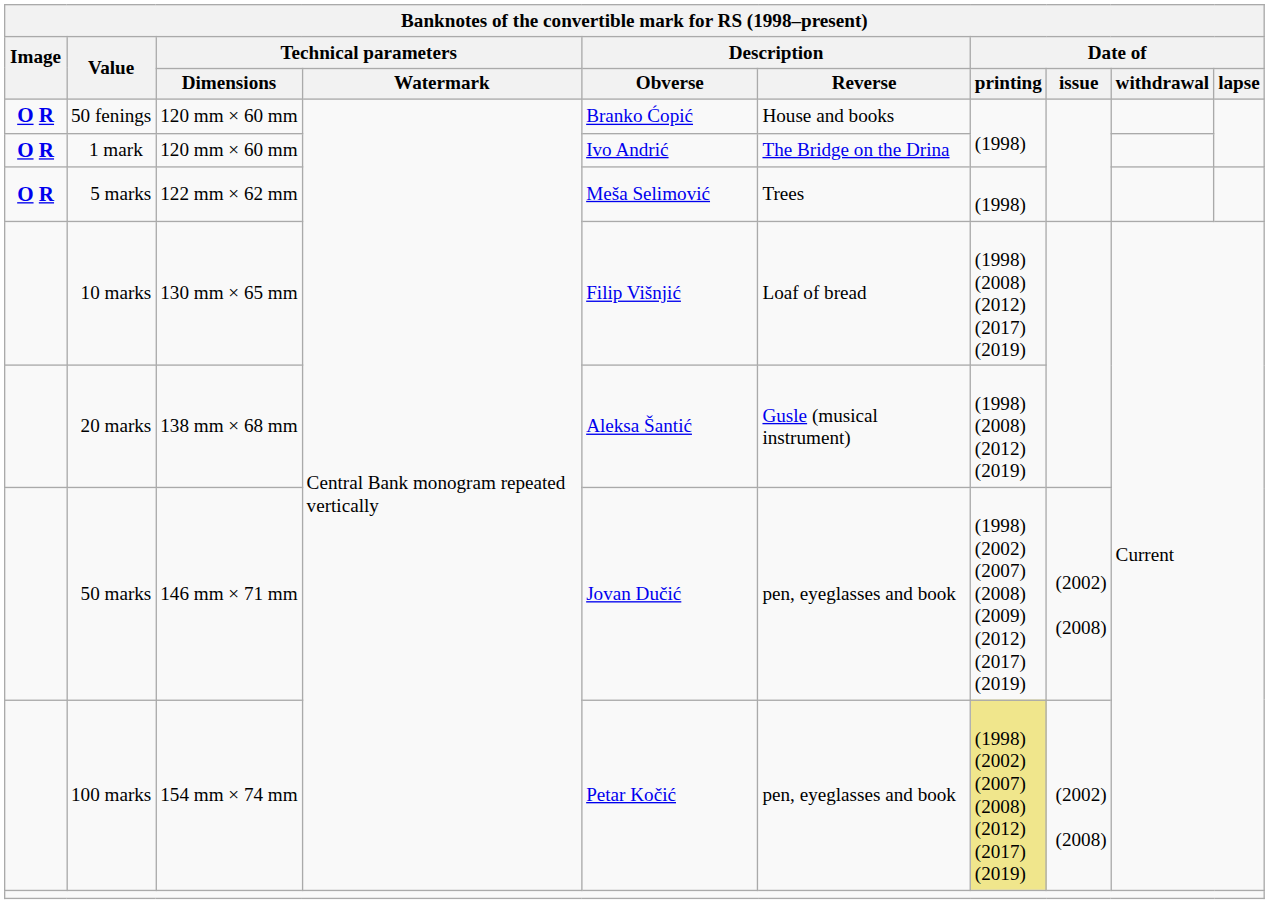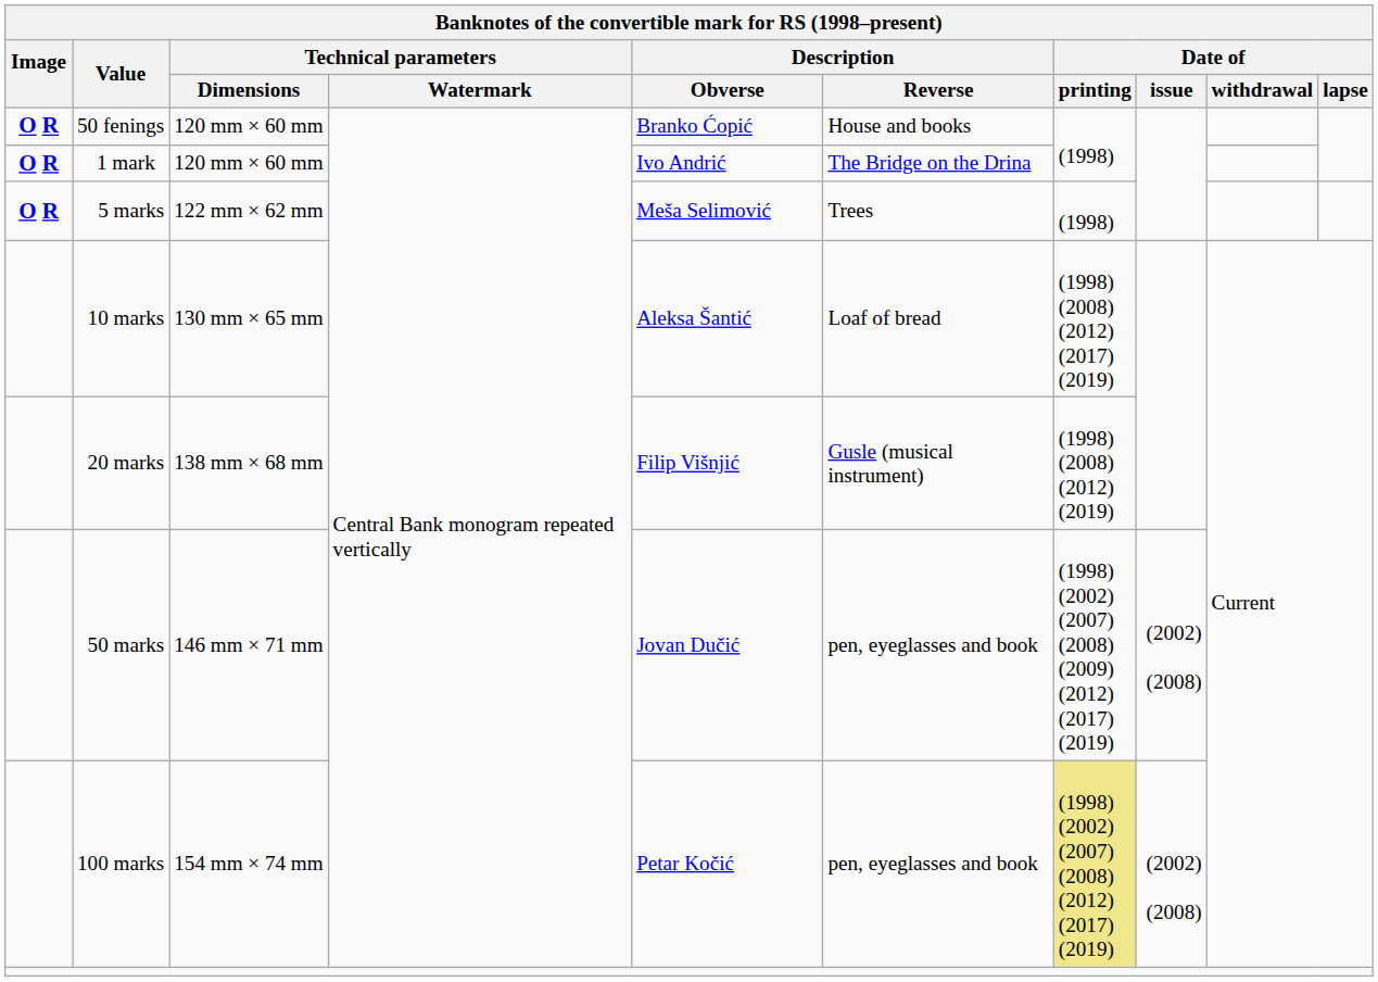 <table class="wikitable collapsible" style="font-size: 90%" width="75%">
 <tr>
 <th colspan="10">Banknotes of the convertible mark for RS (1998–present)</th>
 </tr>
 <tr>
 <th rowspan="2" width="5%">Image<br> </th>
 <th rowspan="2" width="5%">Value</th>
 <th colspan="2" width="30%">Technical parameters</th>
 <th colspan="2" width="30%">Description</th>
 <th colspan="4" width="30%">Date of</th>
 </tr>
 <tr>
 <th width="10%">Dimensions</th>
 <th width="30%">Watermark</th>
 <th width="18%">Obverse</th>
 <th width="22%">Reverse</th>
 <th width="5%">printing</th>
 <th width="5%">issue</th>
 <th width="5%">withdrawal</th>
 <th width="5%">lapse</th>
 </tr>
 <tr>
 <td style="text-align:center; font-weight:bold; font-size:110%; background=#000;"><span><a href='#'>O</a> <a href='#'>R</a></span></td>
 <td style="text-align:right">50 fenings</td>
 <td style="text-align:right">120 mm × 60 mm</td>
 <td rowspan="7">Central Bank monogram repeated vertically</td>
 <td><a href='#'>Branko Ćopić</a></td>
 <td>House and books</td>
 <td rowspan="2"><br>(1998)</td>
 <td rowspan="3"></td>
 <td></td>
 <td rowspan="2"></td>
 </tr>
 <tr>
 <td style="text-align:center; font-weight:bold; font-size:110%; background=#000;"><span><a href='#'>O</a> <a href='#'>R</a></span></td>
 <td style="text-align:right">1 mark  </td>
 <td style="text-align:right">120 mm × 60 mm</td>
 <td><a href='#'>Ivo Andrić</a></td>
 <td><a href='#'>The Bridge on the Drina</a></td>
 <td></td>
 </tr>
 <tr>
 <td style="text-align:center; font-weight:bold; font-size:110%; background=#000;"><span><a href='#'>O</a> <a href='#'>R</a></span></td>
 <td style="text-align:right">5 marks</td>
 <td style="text-align:right">122 mm × 62 mm</td>
 <td><a href='#'>Meša Selimović</a></td>
 <td>Trees</td>
 <td><br>(1998)</td>
 <td></td>
 <td></td>
 </tr>
 <tr>
 <td style="text-align:center; font-weight:bold; font-size:110%; background=#000;"><span> </span></td>
 <td style="text-align:right">10 marks</td>
 <td style="text-align:right">130 mm × 65 mm</td>
-<td><a href='#'>Filip Višnjić</a></td>
+<td><a href='#'>Aleksa Šantić</a></td>
 <td>Loaf of bread</td>
 <td><br>(1998)<br>(2008)<br>(2012)<br>(2017)<br>(2019)</td>
 <td rowspan="2"><br><br><br></td>
 <td rowspan="4" colspan="2">Current</td>
 </tr>
 <tr>
 <td style="text-align:center; font-weight:bold; font-size:110%; background=#000;"><span> </span></td>
 <td style="text-align:right">20 marks</td>
 <td style="text-align:right">138 mm × 68 mm</td>
-<td><a href='#'>Aleksa Šantić</a></td>
+<td><a href='#'>Filip Višnjić</a></td>
 <td><a href='#'>Gusle</a> (musical instrument)</td>
 <td><br>(1998)<br>(2008)<br>(2012)<br>(2019)</td>
 </tr>
 <tr>
 <td style="text-align:center; font-weight:bold; font-size:110%; background=#000;"><span> </span></td>
 <td style="text-align:right">50 marks</td>
 <td style="text-align:right">146 mm × 71 mm</td>
 <td><a href='#'>Jovan Dučić</a></td>
 <td>pen, eyeglasses and book</td>
 <td><br>(1998)<br>(2002)<br>(2007)<br>(2008)<br>(2009)<br>(2012)<br>(2017)<br>(2019)</td>
 <td><br><br> (2002)<br><br> (2008)<br><br></td>
 </tr>
 <tr>
 <td style="text-align:center; font-weight:bold; font-size:110%; background=#000;"><span> </span></td>
 <td style="text-align:right">100 marks</td>
 <td style="text-align:right">154 mm × 74 mm</td>
 <td><a href='#'>Petar Kočić</a></td>
 <td>pen, eyeglasses and book</td>
 <td style="background: khaki;"><br>(1998)<br>(2002)<br>(2007)<br>(2008)<br>(2012)<br>(2017)<br>(2019)</td>
 <td><br><br> (2002)<br><br> (2008)<br></td>
 </tr>
 <tr>
 <td colspan="10"></td>
 </tr>
 </table>
